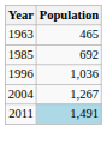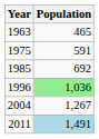 <table class="wikitable" style="line-height:1.1em;">
 <tr>
 <th>Year</th>
 <th>Population</th>
 </tr>
 <tr align="right">
 <td>1963</td>
 <td>465</td>
 </tr>
 <tr align="right">
+<td>1975</td>
+<td>591</td>
+</tr>
+<tr align="right">
 <td>1985</td>
 <td>692</td>
 </tr>
 <tr align="right">
 <td>1996</td>
-<td>1,036</td>
+<td style="background: lightgreen;">1,036</td>
 </tr>
 <tr align="right">
 <td>2004</td>
 <td>1,267</td>
 </tr>
 <tr align="right">
 <td>2011</td>
 <td style="background: lightblue;">1,491</td>
 </tr>
 </table>
